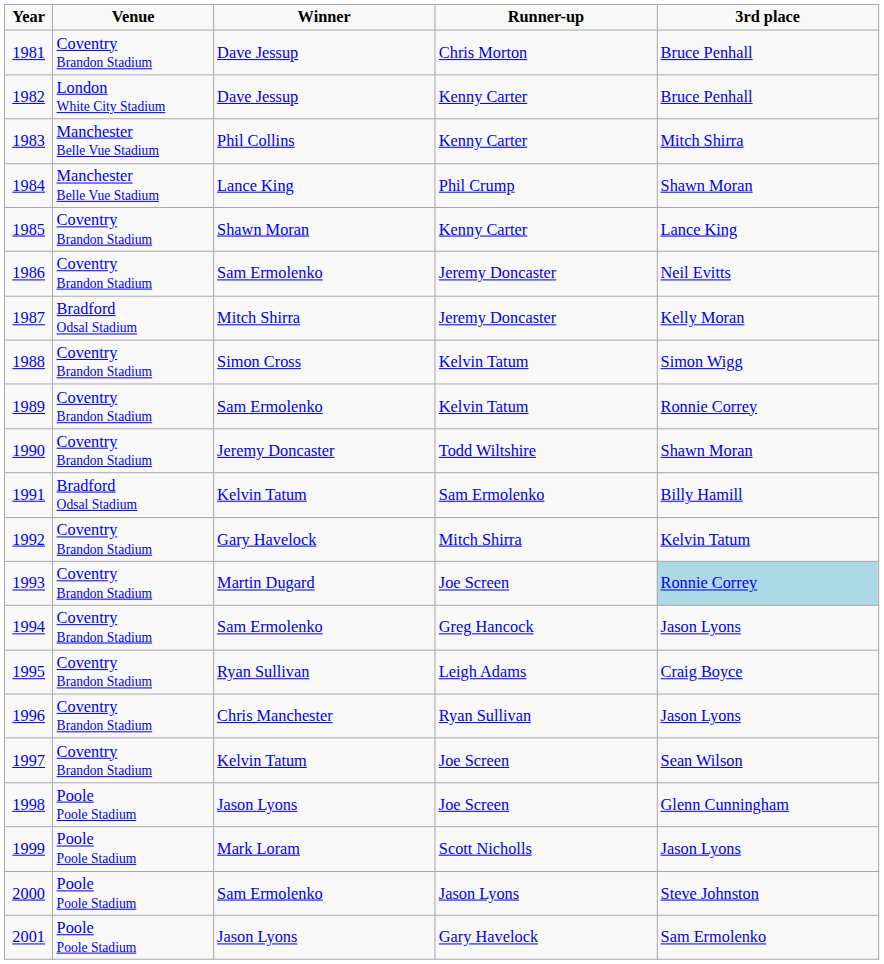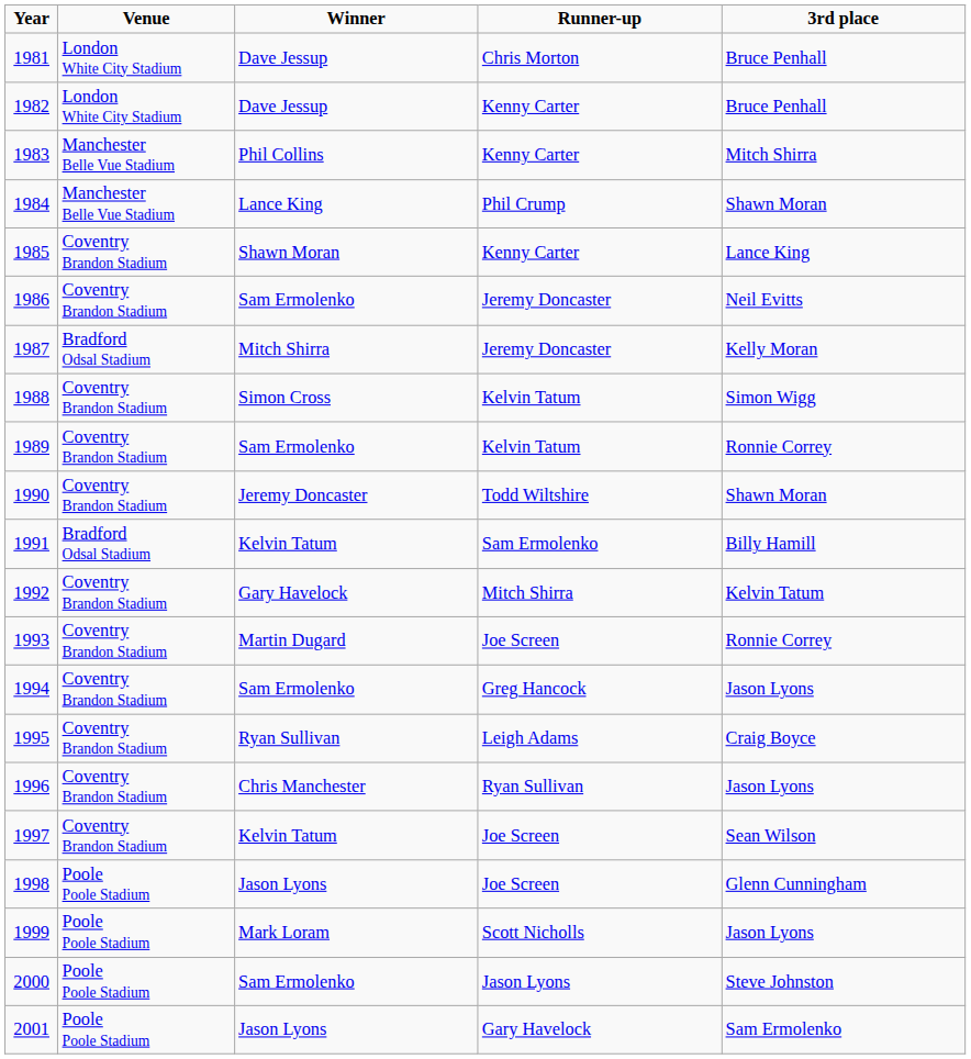 <table class="wikitable">
 <tr align=center>
 <td width=40px  ><strong>Year</strong></td>
 <td width=150px ><strong>Venue</strong></td>
 <td width=210px ><strong>Winner</strong></td>
 <td width=210px ><strong>Runner-up</strong></td>
 <td width=210px ><strong>3rd place</strong></td>
 </tr>
 <tr>
 <td align=center><a href='#'>1981</a></td>
-<td> <a href='#'>Coventry</a> <br><small><a href='#'>Brandon Stadium</a></small></td>
+<td> <a href='#'>London</a> <br><small><a href='#'>White City Stadium</a></small></td>
 <td> <a href='#'>Dave Jessup</a></td>
 <td> <a href='#'>Chris Morton</a></td>
 <td> <a href='#'>Bruce Penhall</a></td>
 </tr>
 <tr>
 <td align=center><a href='#'>1982</a></td>
 <td> <a href='#'>London</a> <br><small><a href='#'>White City Stadium</a></small></td>
 <td> <a href='#'>Dave Jessup</a></td>
 <td> <a href='#'>Kenny Carter</a></td>
 <td> <a href='#'>Bruce Penhall</a></td>
 </tr>
 <tr>
 <td align=center><a href='#'>1983</a></td>
 <td> <a href='#'>Manchester</a> <br><small><a href='#'>Belle Vue Stadium</a></small></td>
 <td> <a href='#'>Phil Collins</a></td>
 <td> <a href='#'>Kenny Carter</a></td>
 <td> <a href='#'>Mitch Shirra</a></td>
 </tr>
 <tr>
 <td align=center><a href='#'>1984</a></td>
 <td> <a href='#'>Manchester</a> <br><small><a href='#'>Belle Vue Stadium</a></small></td>
 <td> <a href='#'>Lance King</a></td>
 <td> <a href='#'>Phil Crump</a></td>
 <td> <a href='#'>Shawn Moran</a></td>
 </tr>
 <tr>
 <td align=center><a href='#'>1985</a></td>
 <td> <a href='#'>Coventry</a> <br><small><a href='#'>Brandon Stadium</a></small></td>
 <td> <a href='#'>Shawn Moran</a></td>
 <td> <a href='#'>Kenny Carter</a></td>
 <td> <a href='#'>Lance King</a></td>
 </tr>
 <tr>
 <td align=center><a href='#'>1986</a></td>
 <td> <a href='#'>Coventry</a> <br><small><a href='#'>Brandon Stadium</a></small></td>
 <td> <a href='#'>Sam Ermolenko</a></td>
 <td> <a href='#'>Jeremy Doncaster</a></td>
 <td> <a href='#'>Neil Evitts</a></td>
 </tr>
 <tr>
 <td align=center><a href='#'>1987</a></td>
 <td> <a href='#'>Bradford</a> <br><small><a href='#'>Odsal Stadium</a></small></td>
 <td> <a href='#'>Mitch Shirra</a></td>
 <td> <a href='#'>Jeremy Doncaster</a></td>
 <td> <a href='#'>Kelly Moran</a></td>
 </tr>
 <tr>
 <td align=center><a href='#'>1988</a></td>
 <td> <a href='#'>Coventry</a> <br><small><a href='#'>Brandon Stadium</a></small></td>
 <td> <a href='#'>Simon Cross</a></td>
 <td> <a href='#'>Kelvin Tatum</a></td>
 <td> <a href='#'>Simon Wigg</a></td>
 </tr>
 <tr>
 <td align=center><a href='#'>1989</a></td>
 <td> <a href='#'>Coventry</a> <br><small><a href='#'>Brandon Stadium</a></small></td>
 <td> <a href='#'>Sam Ermolenko</a></td>
 <td> <a href='#'>Kelvin Tatum</a></td>
 <td> <a href='#'>Ronnie Correy</a></td>
 </tr>
 <tr>
 <td align=center><a href='#'>1990</a></td>
 <td> <a href='#'>Coventry</a> <br><small><a href='#'>Brandon Stadium</a></small></td>
 <td> <a href='#'>Jeremy Doncaster</a></td>
 <td> <a href='#'>Todd Wiltshire</a></td>
 <td> <a href='#'>Shawn Moran</a></td>
 </tr>
 <tr>
 <td align=center><a href='#'>1991</a></td>
 <td> <a href='#'>Bradford</a> <br><small><a href='#'>Odsal Stadium</a></small></td>
 <td> <a href='#'>Kelvin Tatum</a></td>
 <td> <a href='#'>Sam Ermolenko</a></td>
 <td> <a href='#'>Billy Hamill</a></td>
 </tr>
 <tr>
 <td align=center><a href='#'>1992</a></td>
 <td> <a href='#'>Coventry</a> <br><small><a href='#'>Brandon Stadium</a></small></td>
 <td> <a href='#'>Gary Havelock</a></td>
 <td> <a href='#'>Mitch Shirra</a></td>
 <td> <a href='#'>Kelvin Tatum</a></td>
 </tr>
 <tr>
 <td align=center><a href='#'>1993</a></td>
 <td> <a href='#'>Coventry</a> <br><small><a href='#'>Brandon Stadium</a></small></td>
 <td> <a href='#'>Martin Dugard</a></td>
 <td> <a href='#'>Joe Screen</a></td>
-<td style="background: lightblue;"> <a href='#'>Ronnie Correy</a></td>
+<td> <a href='#'>Ronnie Correy</a></td>
 </tr>
 <tr>
 <td align=center><a href='#'>1994</a></td>
 <td> <a href='#'>Coventry</a> <br><small><a href='#'>Brandon Stadium</a></small></td>
 <td> <a href='#'>Sam Ermolenko</a></td>
 <td> <a href='#'>Greg Hancock</a></td>
 <td> <a href='#'>Jason Lyons</a></td>
 </tr>
 <tr>
 <td align=center><a href='#'>1995</a></td>
 <td> <a href='#'>Coventry</a> <br><small><a href='#'>Brandon Stadium</a></small></td>
 <td> <a href='#'>Ryan Sullivan</a></td>
 <td> <a href='#'>Leigh Adams</a></td>
 <td> <a href='#'>Craig Boyce</a></td>
 </tr>
 <tr>
 <td align=center><a href='#'>1996</a></td>
 <td> <a href='#'>Coventry</a> <br><small><a href='#'>Brandon Stadium</a></small></td>
 <td> <a href='#'>Chris Manchester</a></td>
 <td> <a href='#'>Ryan Sullivan</a></td>
 <td> <a href='#'>Jason Lyons</a></td>
 </tr>
 <tr>
 <td align=center><a href='#'>1997</a></td>
 <td> <a href='#'>Coventry</a> <br><small><a href='#'>Brandon Stadium</a></small></td>
 <td> <a href='#'>Kelvin Tatum</a></td>
 <td> <a href='#'>Joe Screen</a></td>
 <td> <a href='#'>Sean Wilson</a></td>
 </tr>
 <tr>
 <td align=center><a href='#'>1998</a></td>
 <td> <a href='#'>Poole</a> <br><small><a href='#'>Poole Stadium</a></small></td>
 <td> <a href='#'>Jason Lyons</a></td>
 <td> <a href='#'>Joe Screen</a></td>
 <td> <a href='#'>Glenn Cunningham</a></td>
 </tr>
 <tr>
 <td align=center><a href='#'>1999</a></td>
 <td> <a href='#'>Poole</a> <br><small><a href='#'>Poole Stadium</a></small></td>
 <td> <a href='#'>Mark Loram</a></td>
 <td> <a href='#'>Scott Nicholls</a></td>
 <td> <a href='#'>Jason Lyons</a></td>
 </tr>
 <tr>
 <td align=center><a href='#'>2000</a></td>
 <td> <a href='#'>Poole</a> <br><small><a href='#'>Poole Stadium</a></small></td>
 <td> <a href='#'>Sam Ermolenko</a></td>
 <td> <a href='#'>Jason Lyons</a></td>
 <td> <a href='#'>Steve Johnston</a></td>
 </tr>
 <tr>
 <td align=center><a href='#'>2001</a></td>
 <td> <a href='#'>Poole</a> <br><small><a href='#'>Poole Stadium</a></small></td>
 <td> <a href='#'>Jason Lyons</a></td>
 <td> <a href='#'>Gary Havelock</a></td>
 <td> <a href='#'>Sam Ermolenko</a></td>
 </tr>
 </table>
